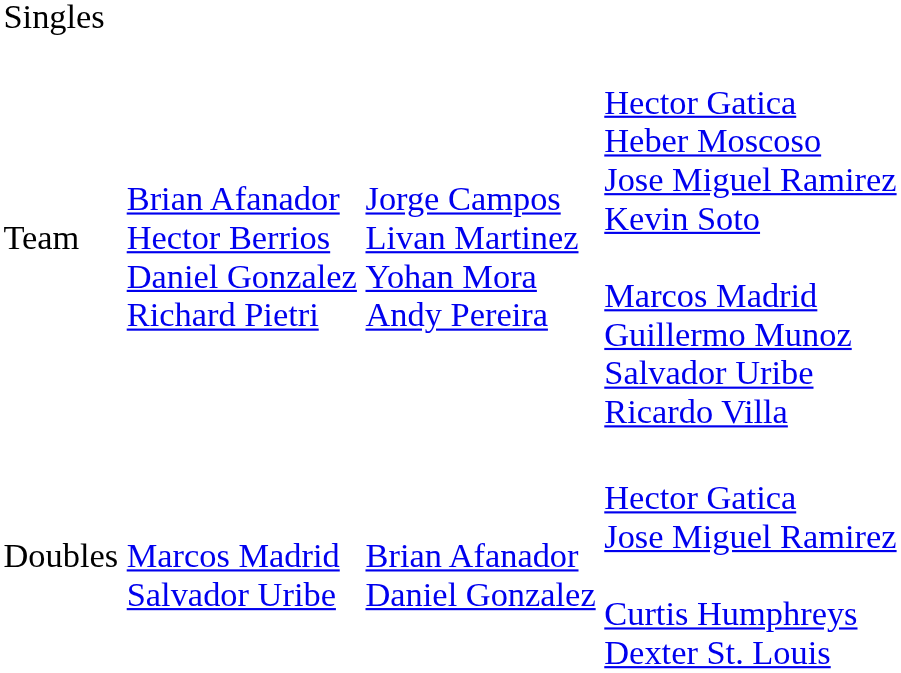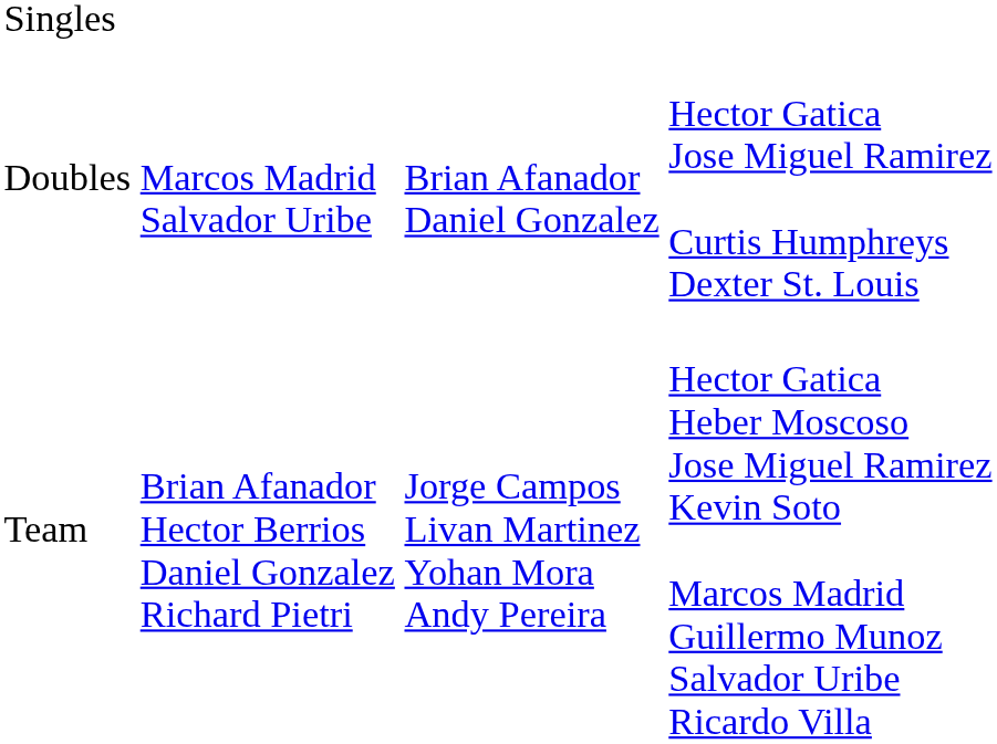 <table>
 <tr>
 <td>Singles</td>
 <td></td>
 <td></td>
 <td><br></td>
 </tr>
 <tr>
+<td>Doubles</td>
+<td><br><a href='#'>Marcos Madrid</a><br><a href='#'>Salvador Uribe</a></td>
+<td><br><a href='#'>Brian Afanador</a><br><a href='#'>Daniel Gonzalez</a></td>
+<td><br><a href='#'>Hector Gatica</a><br><a href='#'>Jose Miguel Ramirez</a><br><br><a href='#'>Curtis Humphreys</a><br><a href='#'>Dexter St. Louis</a></td>
+</tr>
+<tr>
 <td>Team</td>
 <td><br><a href='#'>Brian Afanador</a><br><a href='#'>Hector Berrios</a><br><a href='#'>Daniel Gonzalez</a><br><a href='#'>Richard Pietri</a></td>
 <td><br><a href='#'>Jorge Campos</a><br><a href='#'>Livan Martinez</a><br><a href='#'>Yohan Mora</a><br><a href='#'>Andy Pereira</a></td>
 <td><br><a href='#'>Hector Gatica</a><br><a href='#'>Heber Moscoso</a><br><a href='#'>Jose Miguel Ramirez</a><br><a href='#'>Kevin Soto</a><br><br><a href='#'>Marcos Madrid</a><br><a href='#'>Guillermo Munoz</a><br><a href='#'>Salvador Uribe</a><br><a href='#'>Ricardo Villa</a></td>
 </tr>
 <tr>
-<td>Doubles</td>
-<td><br><a href='#'>Marcos Madrid</a><br><a href='#'>Salvador Uribe</a></td>
-<td><br><a href='#'>Brian Afanador</a><br><a href='#'>Daniel Gonzalez</a></td>
-<td><br><a href='#'>Hector Gatica</a><br><a href='#'>Jose Miguel Ramirez</a><br><br><a href='#'>Curtis Humphreys</a><br><a href='#'>Dexter St. Louis</a></td>
-</tr>
-<tr>
 </tr>
 </table>
